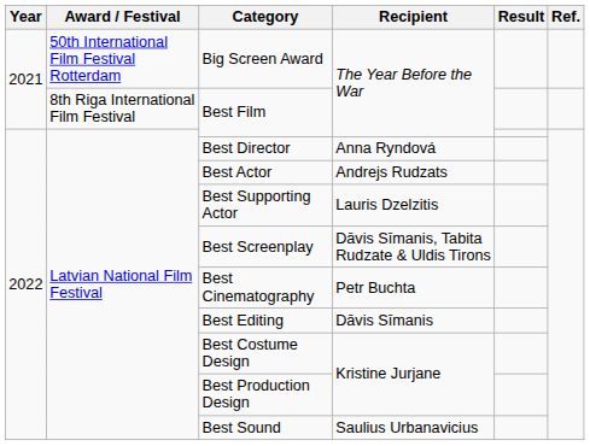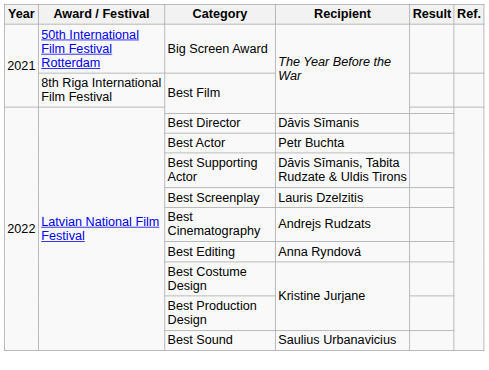 <table class="wikitable">
 <tr>
 <th>Year</th>
 <th>Award / Festival</th>
 <th>Category</th>
 <th>Recipient</th>
 <th>Result</th>
 <th>Ref.</th>
 </tr>
 <tr>
 <td rowspan="2">2021</td>
 <td><a href='#'>50th International Film Festival Rotterdam</a></td>
 <td>Big Screen Award</td>
 <td rowspan="3"><em>The Year Before the War</em></td>
 <td></td>
 <td></td>
 </tr>
 <tr>
 <td>8th Riga International Film Festival</td>
 <td rowspan="2">Best Film</td>
 <td></td>
 <td></td>
 </tr>
 <tr>
 <td rowspan="10">2022</td>
 <td rowspan="10"><a href='#'>Latvian National Film Festival</a></td>
 <td></td>
 <td rowspan="10"></td>
 </tr>
 <tr>
 <td>Best Director</td>
-<td>Anna Ryndová</td>
+<td>Dāvis Sīmanis</td>
 <td></td>
 </tr>
 <tr>
 <td>Best Actor</td>
+<td>Petr Buchta</td>
+<td></td>
+</tr>
+<tr>
+<td>Best Supporting Actor</td>
+<td>Dāvis Sīmanis, Tabita Rudzate & Uldis Tirons</td>
+<td></td>
+</tr>
+<tr>
+<td>Best Screenplay</td>
+<td>Lauris Dzelzitis</td>
+<td></td>
+</tr>
+<tr>
+<td>Best Cinematography</td>
 <td>Andrejs Rudzats</td>
 <td></td>
 </tr>
 <tr>
-<td>Best Supporting Actor</td>
-<td>Lauris Dzelzitis</td>
-<td></td>
-</tr>
-<tr>
-<td>Best Screenplay</td>
-<td>Dāvis Sīmanis, Tabita Rudzate & Uldis Tirons</td>
-<td></td>
-</tr>
-<tr>
-<td>Best Cinematography</td>
-<td>Petr Buchta</td>
-<td></td>
-</tr>
-<tr>
 <td>Best Editing</td>
-<td>Dāvis Sīmanis</td>
+<td>Anna Ryndová</td>
 <td></td>
 </tr>
 <tr>
 <td>Best Costume Design</td>
 <td rowspan="2">Kristine Jurjane</td>
 <td></td>
 </tr>
 <tr>
 <td>Best Production Design</td>
 <td></td>
 </tr>
 <tr>
 <td>Best Sound</td>
 <td>Saulius Urbanavicius</td>
 <td></td>
 </tr>
 </table>
